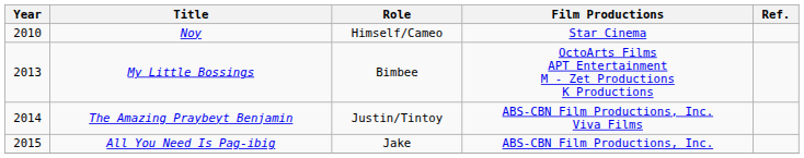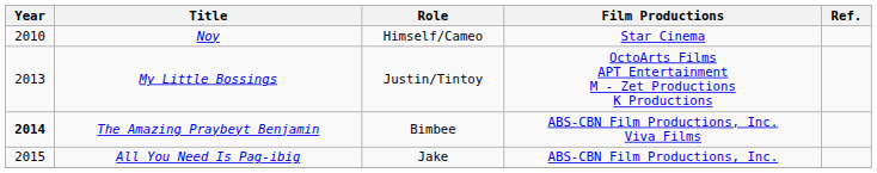 <table class="wikitable" style="text-align:center" width=70%>
 <tr>
 <th>Year</th>
 <th>Title</th>
 <th>Role</th>
 <th>Film Productions</th>
 <th>Ref.</th>
 </tr>
 <tr>
 <td>2010</td>
 <td><em><a href='#'>Noy</a></em></td>
 <td>Himself/Cameo</td>
 <td><a href='#'>Star Cinema</a></td>
 <td></td>
 </tr>
 <tr>
 <td>2013</td>
 <td><em><a href='#'>My Little Bossings</a></em></td>
-<td>Bimbee</td>
+<td>Justin/Tintoy</td>
 <td><a href='#'>OctoArts Films</a><br><a href='#'>APT Entertainment</a><br><a href='#'>M - Zet Productions</a><br><a href='#'>K Productions</a></td>
 <td></td>
 </tr>
 <tr>
-<td>2014</td>
+<td><strong>2014</strong></td>
 <td><em><a href='#'>The Amazing Praybeyt Benjamin</a></em></td>
-<td>Justin/Tintoy</td>
+<td>Bimbee</td>
 <td><a href='#'>ABS-CBN Film Productions, Inc.</a> <br> <a href='#'>Viva Films</a></td>
 <td></td>
 </tr>
 <tr>
 <td>2015</td>
 <td><em><a href='#'>All You Need Is Pag-ibig</a></em></td>
 <td>Jake</td>
 <td><a href='#'>ABS-CBN Film Productions, Inc.</a></td>
 <td></td>
 </tr>
 <tr>
 </tr>
 </table>
